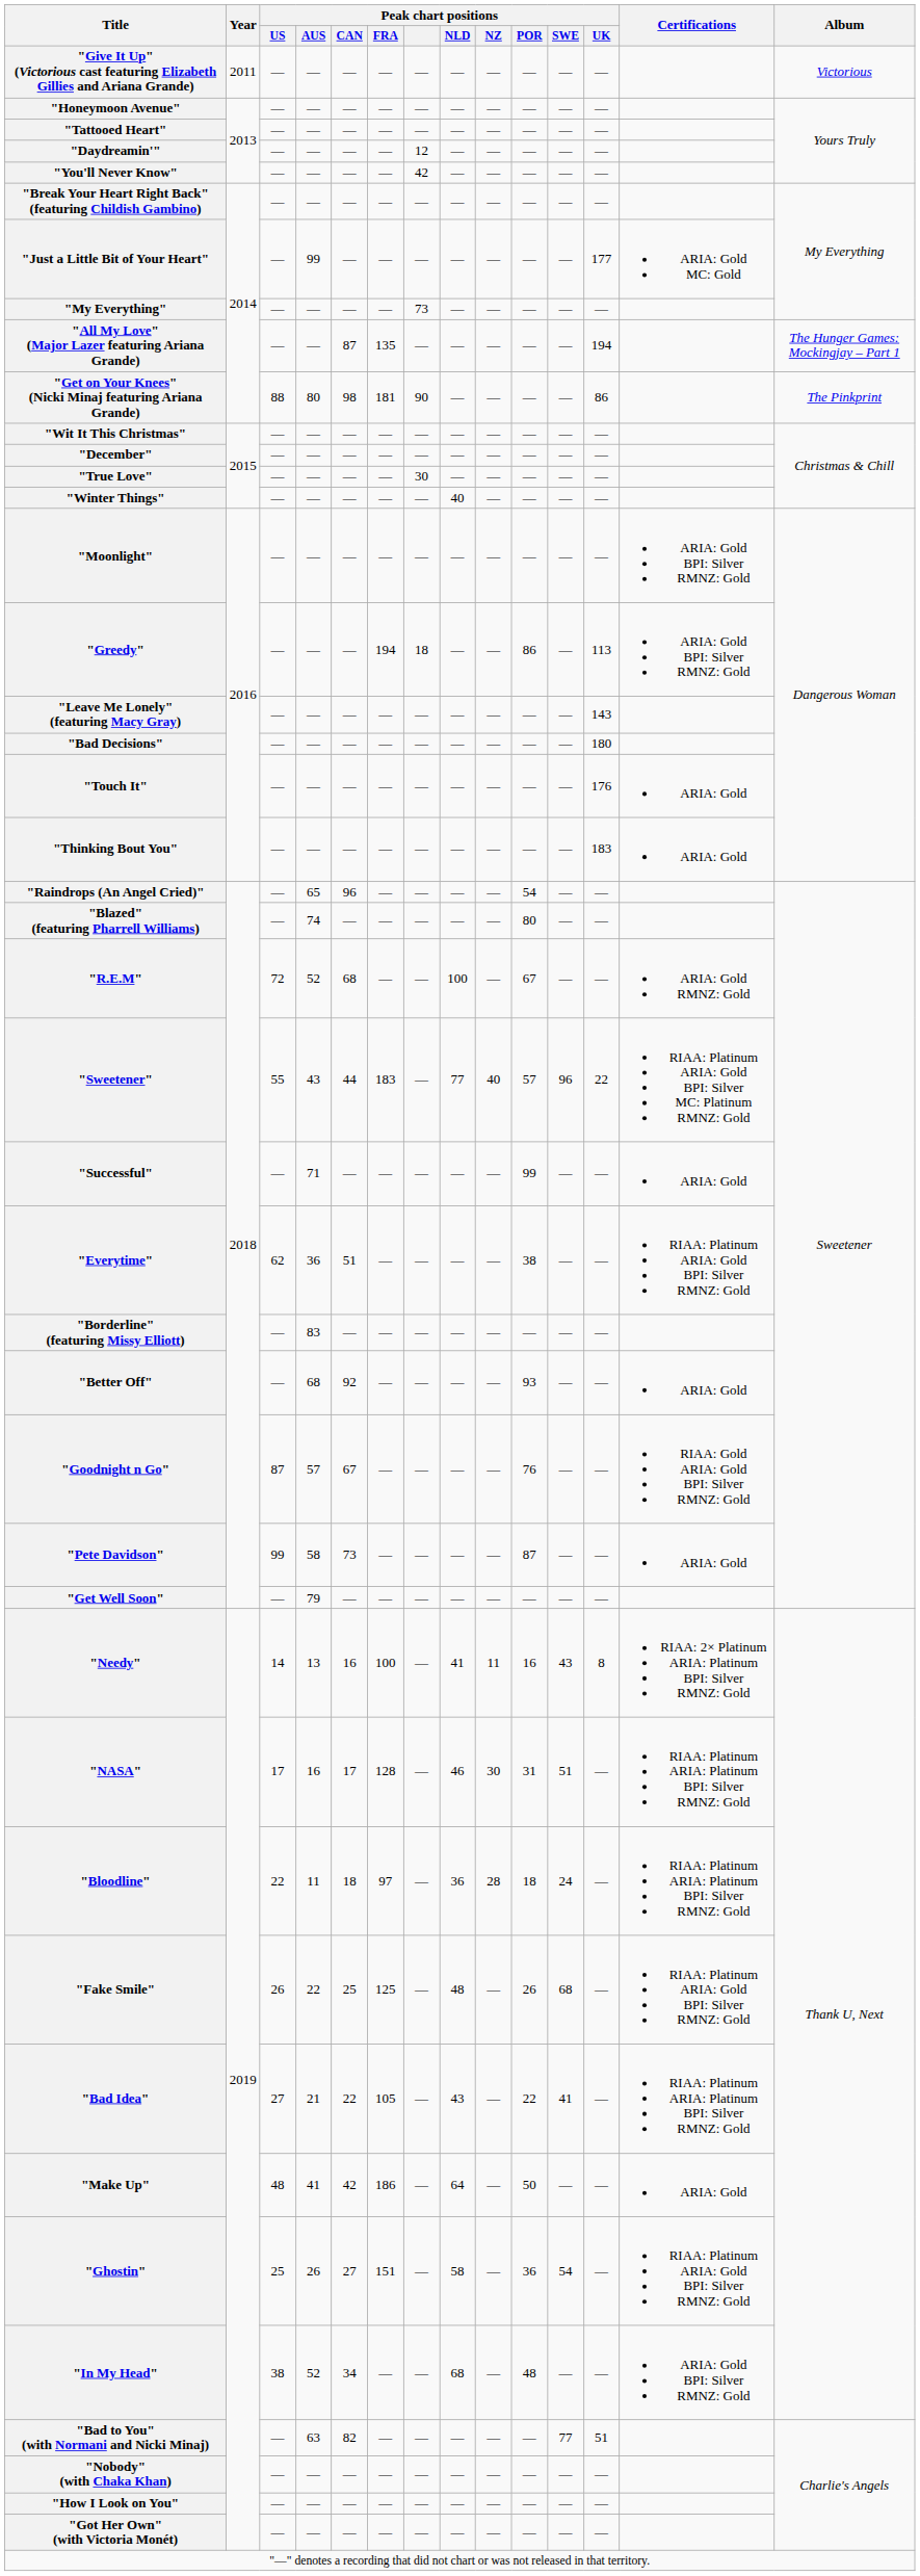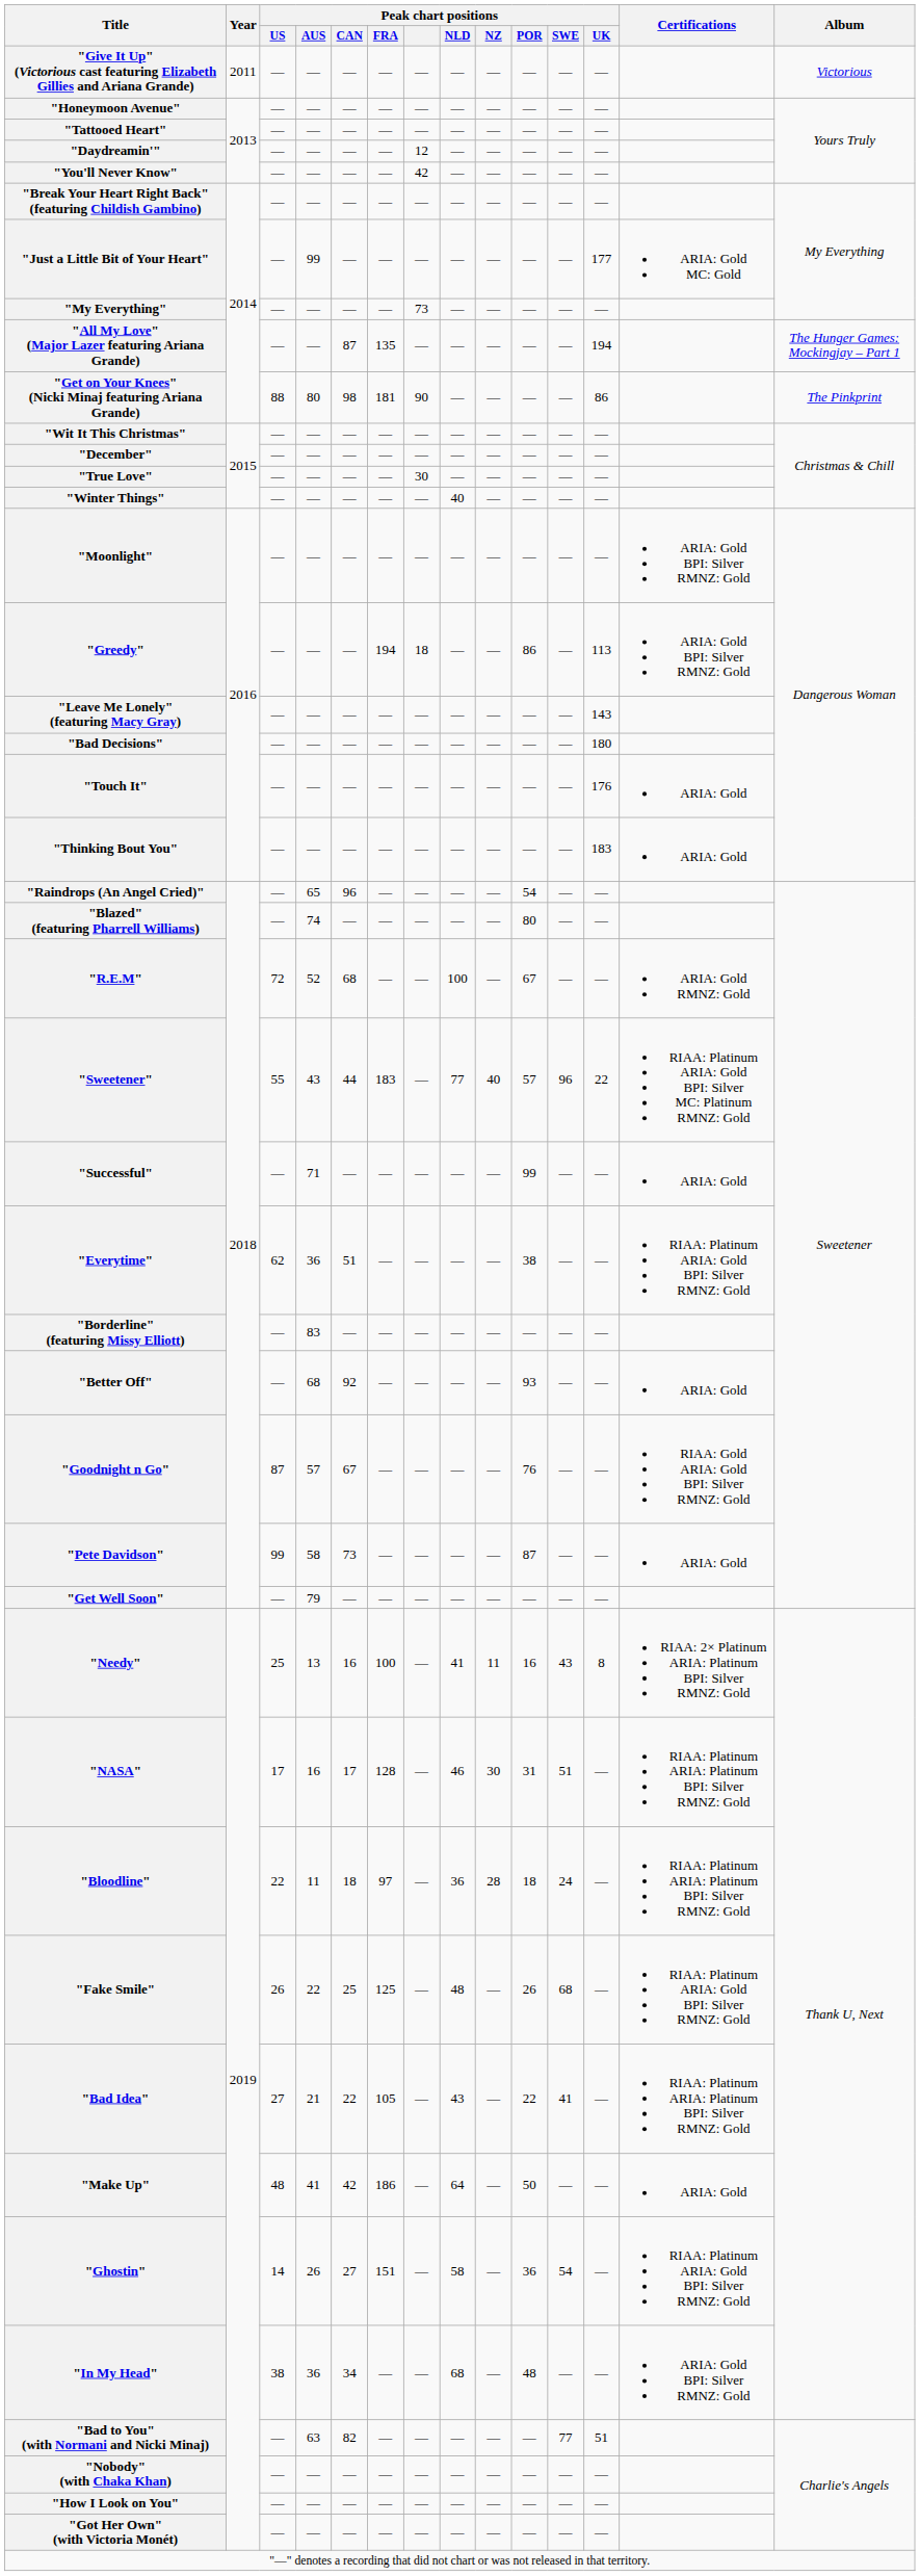 <table class="wikitable plainrowheaders" style="text-align:center;">
 <tr>
 <th scope="col" rowspan="2" style="width:16em;">Title</th>
 <th scope="col" rowspan="2">Year</th>
 <th scope="col" colspan="10">Peak chart positions</th>
 <th scope="col" rowspan="2" style="width:11em;"><a href='#'>Certifications</a></th>
 <th scope="col" rowspan="2" style="width:10em;">Album</th>
 </tr>
 <tr>
 <th scope="col" style="width:2.5em;font-size:90%;"><a href='#'>US</a><br></th>
 <th scope="col" style="width:2.5em;font-size:90%;"><a href='#'>AUS</a><br></th>
 <th scope="col" style="width:2.5em;font-size:90%;"><a href='#'>CAN</a><br></th>
 <th scope="col" style="width:2.5em;font-size:90%;"><a href='#'>FRA</a><br></th>
 <th scope="col" style="width:2.5em;font-size:90%;"><a href='#'></a><br></th>
 <th scope="col" style="width:2.5em;font-size:90%;"><a href='#'>NLD</a><br></th>
 <th scope="col" style="width:2.5em;font-size:90%;"><a href='#'>NZ</a><br></th>
 <th scope="col" style="width:2.5em;font-size:90%;"><a href='#'>POR</a><br></th>
 <th scope="col" style="width:2.5em;font-size:90%;"><a href='#'>SWE</a><br></th>
 <th scope="col" style="width:2.5em;font-size:90%;"><a href='#'>UK</a><br></th>
 </tr>
 <tr>
 <th scope="row">"<a href='#'>Give It Up</a>"<br><span>(<em>Victorious</em> cast featuring <a href='#'>Elizabeth Gillies</a> and Ariana Grande)</span></th>
 <td>2011</td>
 <td>—</td>
 <td>—</td>
 <td>—</td>
 <td>—</td>
 <td>—</td>
 <td>—</td>
 <td>—</td>
 <td>—</td>
 <td>—</td>
 <td>—</td>
 <td></td>
 <td><em><a href='#'>Victorious</a></em></td>
 </tr>
 <tr>
 <th scope="row">"Honeymoon Avenue"</th>
 <td rowspan="4">2013</td>
 <td>—</td>
 <td>—</td>
 <td>—</td>
 <td>—</td>
 <td>—</td>
 <td>—</td>
 <td>—</td>
 <td>—</td>
 <td>—</td>
 <td>—</td>
 <td></td>
 <td rowspan="4"><em>Yours Truly</em></td>
 </tr>
 <tr>
 <th scope="row">"Tattooed Heart"</th>
 <td>—</td>
 <td>—</td>
 <td>—</td>
 <td>—</td>
 <td>—</td>
 <td>—</td>
 <td>—</td>
 <td>—</td>
 <td>—</td>
 <td>—</td>
 <td></td>
 </tr>
 <tr>
 <th scope="row">"Daydreamin'"</th>
 <td>—</td>
 <td>—</td>
 <td>—</td>
 <td>—</td>
 <td>12</td>
 <td>—</td>
 <td>—</td>
 <td>—</td>
 <td>—</td>
 <td>—</td>
 <td></td>
 </tr>
 <tr>
 <th scope="row">"You'll Never Know"</th>
 <td>—</td>
 <td>—</td>
 <td>—</td>
 <td>—</td>
 <td>42</td>
 <td>—</td>
 <td>—</td>
 <td>—</td>
 <td>—</td>
 <td>—</td>
 <td></td>
 </tr>
 <tr>
 <th scope="row">"Break Your Heart Right Back"<br><span>(featuring <a href='#'>Childish Gambino</a>)</span></th>
 <td rowspan="5">2014</td>
 <td>—</td>
 <td>—</td>
 <td>—</td>
 <td>—</td>
 <td>—</td>
 <td>—</td>
 <td>—</td>
 <td>—</td>
 <td>—</td>
 <td>—</td>
 <td></td>
 <td rowspan="3"><em>My Everything</em></td>
 </tr>
 <tr>
 <th scope="row">"Just a Little Bit of Your Heart"</th>
 <td>—</td>
 <td>99</td>
 <td>—</td>
 <td>—</td>
 <td>—</td>
 <td>—</td>
 <td>—</td>
 <td>—</td>
 <td>—</td>
 <td>177</td>
 <td><br><ul><li>ARIA: Gold</li><li>MC: Gold</li></ul></td>
 </tr>
 <tr>
 <th scope="row">"My Everything"</th>
 <td>—</td>
 <td>—</td>
 <td>—</td>
 <td>—</td>
 <td>73</td>
 <td>—</td>
 <td>—</td>
 <td>—</td>
 <td>—</td>
 <td>—</td>
 <td></td>
 </tr>
 <tr>
 <th scope="row">"<a href='#'>All My Love</a>"<br><span>(<a href='#'>Major Lazer</a> featuring Ariana Grande)</span></th>
 <td>—</td>
 <td>—</td>
 <td>87</td>
 <td>135</td>
 <td>—</td>
 <td>—</td>
 <td>—</td>
 <td>—</td>
 <td>—</td>
 <td>194</td>
 <td></td>
 <td><em><a href='#'>The Hunger Games: Mockingjay – Part 1</a></em></td>
 </tr>
 <tr>
 <th scope="row">"<a href='#'>Get on Your Knees</a>"<br><span>(Nicki Minaj featuring Ariana Grande)</span></th>
 <td>88</td>
 <td>80</td>
 <td>98</td>
 <td>181</td>
 <td>90</td>
 <td>—</td>
 <td>—</td>
 <td>—</td>
 <td>—</td>
 <td>86</td>
 <td></td>
 <td><em><a href='#'>The Pinkprint</a></em></td>
 </tr>
 <tr>
 <th scope="row">"Wit It This Christmas"</th>
 <td rowspan="4">2015</td>
 <td>—</td>
 <td>—</td>
 <td>—</td>
 <td>—</td>
 <td>—</td>
 <td>—</td>
 <td>—</td>
 <td>—</td>
 <td>—</td>
 <td>—</td>
 <td></td>
 <td rowspan="4"><em>Christmas & Chill</em></td>
 </tr>
 <tr>
 <th scope="row">"December"</th>
 <td>—</td>
 <td>—</td>
 <td>—</td>
 <td>—</td>
 <td>—</td>
 <td>—</td>
 <td>—</td>
 <td>—</td>
 <td>—</td>
 <td>—</td>
 <td></td>
 </tr>
 <tr>
 <th scope="row">"True Love"</th>
 <td>—</td>
 <td>—</td>
 <td>—</td>
 <td>—</td>
 <td>30</td>
 <td>—</td>
 <td>—</td>
 <td>—</td>
 <td>—</td>
 <td>—</td>
 <td></td>
 </tr>
 <tr>
 <th scope="row">"Winter Things"</th>
 <td>—</td>
 <td>—</td>
 <td>—</td>
 <td>—</td>
 <td>—</td>
 <td>40</td>
 <td>—</td>
 <td>—</td>
 <td>—</td>
 <td>—</td>
 <td></td>
 </tr>
 <tr>
 <th scope="row">"Moonlight"</th>
 <td rowspan="6">2016</td>
 <td>—</td>
 <td>—</td>
 <td>—</td>
 <td>—</td>
 <td>—</td>
 <td>—</td>
 <td>—</td>
 <td>—</td>
 <td>—</td>
 <td>—</td>
 <td><br><ul><li>ARIA: Gold</li><li>BPI: Silver</li><li>RMNZ: Gold</li></ul></td>
 <td rowspan="6"><em>Dangerous Woman</em></td>
 </tr>
 <tr>
 <th scope="row">"<a href='#'>Greedy</a>"</th>
 <td>—</td>
 <td>—</td>
 <td>—</td>
 <td>194</td>
 <td>18</td>
 <td>—</td>
 <td>—</td>
 <td>86</td>
 <td>—</td>
 <td>113</td>
 <td><br><ul><li>ARIA: Gold</li><li>BPI: Silver</li><li>RMNZ: Gold</li></ul></td>
 </tr>
 <tr>
 <th scope="row">"Leave Me Lonely"<br><span>(featuring <a href='#'>Macy Gray</a>)</span></th>
 <td>—</td>
 <td>—</td>
 <td>—</td>
 <td>—</td>
 <td>—</td>
 <td>—</td>
 <td>—</td>
 <td>—</td>
 <td>—</td>
 <td>143</td>
 <td></td>
 </tr>
 <tr>
 <th scope="row">"Bad Decisions"</th>
 <td>—</td>
 <td>—</td>
 <td>—</td>
 <td>—</td>
 <td>—</td>
 <td>—</td>
 <td>—</td>
 <td>—</td>
 <td>—</td>
 <td>180</td>
 <td></td>
 </tr>
 <tr>
 <th scope="row">"Touch It"</th>
 <td>—</td>
 <td>—</td>
 <td>—</td>
 <td>—</td>
 <td>—</td>
 <td>—</td>
 <td>—</td>
 <td>—</td>
 <td>—</td>
 <td>176</td>
 <td><br><ul><li>ARIA: Gold</li></ul></td>
 </tr>
 <tr>
 <th scope="row">"Thinking Bout You"</th>
 <td>—</td>
 <td>—</td>
 <td>—</td>
 <td>—</td>
 <td>—</td>
 <td>—</td>
 <td>—</td>
 <td>—</td>
 <td>—</td>
 <td>183</td>
 <td><br><ul><li>ARIA: Gold</li></ul></td>
 </tr>
 <tr>
 <th scope="row">"Raindrops (An Angel Cried)"</th>
 <td rowspan="11">2018</td>
 <td>—</td>
 <td>65</td>
 <td>96</td>
 <td>—</td>
 <td>—</td>
 <td>—</td>
 <td>—</td>
 <td>54</td>
 <td>—</td>
 <td>—</td>
 <td></td>
 <td rowspan="11"><em>Sweetener</em></td>
 </tr>
 <tr>
 <th scope="row">"Blazed"<br><span>(featuring <a href='#'>Pharrell Williams</a>)</span></th>
 <td>—</td>
 <td>74</td>
 <td>—</td>
 <td>—</td>
 <td>—</td>
 <td>—</td>
 <td>—</td>
 <td>80</td>
 <td>—</td>
 <td>—</td>
 <td></td>
 </tr>
 <tr>
 <th scope="row">"<a href='#'>R.E.M</a>"</th>
 <td>72</td>
 <td>52</td>
 <td>68</td>
 <td>—</td>
 <td>—</td>
 <td>100</td>
 <td>—</td>
 <td>67</td>
 <td>—</td>
 <td>—</td>
 <td><br><ul><li>ARIA: Gold</li><li>RMNZ: Gold</li></ul></td>
 </tr>
 <tr>
 <th scope="row">"<a href='#'>Sweetener</a>"</th>
 <td>55</td>
 <td>43</td>
 <td>44</td>
 <td>183</td>
 <td>—</td>
 <td>77</td>
 <td>40</td>
 <td>57</td>
 <td>96</td>
 <td>22</td>
 <td><br><ul><li>RIAA: Platinum</li><li>ARIA: Gold</li><li>BPI: Silver</li><li>MC: Platinum</li><li>RMNZ: Gold</li></ul></td>
 </tr>
 <tr>
 <th scope="row">"Successful"</th>
 <td>—</td>
 <td>71</td>
 <td>—</td>
 <td>—</td>
 <td>—</td>
 <td>—</td>
 <td>—</td>
 <td>99</td>
 <td>—</td>
 <td>—</td>
 <td><br><ul><li>ARIA: Gold</li></ul></td>
 </tr>
 <tr>
 <th scope="row">"<a href='#'>Everytime</a>"</th>
 <td>62</td>
 <td>36</td>
 <td>51</td>
 <td>—</td>
 <td>—</td>
 <td>—</td>
 <td>—</td>
 <td>38</td>
 <td>—</td>
 <td>—</td>
 <td><br><ul><li>RIAA: Platinum</li><li>ARIA: Gold</li><li>BPI: Silver</li><li>RMNZ: Gold</li></ul></td>
 </tr>
 <tr>
 <th scope="row">"Borderline"<br><span>(featuring <a href='#'>Missy Elliott</a>)</span></th>
 <td>—</td>
 <td>83</td>
 <td>—</td>
 <td>—</td>
 <td>—</td>
 <td>—</td>
 <td>—</td>
 <td>—</td>
 <td>—</td>
 <td>—</td>
 <td></td>
 </tr>
 <tr>
 <th scope="row">"Better Off"</th>
 <td>—</td>
 <td>68</td>
 <td>92</td>
 <td>—</td>
 <td>—</td>
 <td>—</td>
 <td>—</td>
 <td>93</td>
 <td>—</td>
 <td>—</td>
 <td><br><ul><li>ARIA: Gold</li></ul></td>
 </tr>
 <tr>
 <th scope="row">"<a href='#'>Goodnight n Go</a>"</th>
 <td>87</td>
 <td>57</td>
 <td>67</td>
 <td>—</td>
 <td>—</td>
 <td>—</td>
 <td>—</td>
 <td>76</td>
 <td>—</td>
 <td>—</td>
 <td><br><ul><li>RIAA: Gold</li><li>ARIA: Gold</li><li>BPI: Silver</li><li>RMNZ: Gold</li></ul></td>
 </tr>
 <tr>
 <th scope="row">"<a href='#'>Pete Davidson</a>"</th>
 <td>99</td>
 <td>58</td>
 <td>73</td>
 <td>—</td>
 <td>—</td>
 <td>—</td>
 <td>—</td>
 <td>87</td>
 <td>—</td>
 <td>—</td>
 <td><br><ul><li>ARIA: Gold</li></ul></td>
 </tr>
 <tr>
 <th scope="row">"<a href='#'>Get Well Soon</a>"</th>
 <td>—</td>
 <td>79</td>
 <td>—</td>
 <td>—</td>
 <td>—</td>
 <td>—</td>
 <td>—</td>
 <td>—</td>
 <td>—</td>
 <td>—</td>
 <td></td>
 </tr>
 <tr>
 <th scope="row">"<a href='#'>Needy</a>"</th>
 <td rowspan="12">2019</td>
-<td>14</td>
+<td>25</td>
 <td>13</td>
 <td>16</td>
 <td>100</td>
 <td>—</td>
 <td>41</td>
 <td>11</td>
 <td>16</td>
 <td>43</td>
 <td>8</td>
 <td><br><ul><li>RIAA: 2× Platinum</li><li>ARIA: Platinum</li><li>BPI: Silver</li><li>RMNZ: Gold</li></ul></td>
 <td rowspan="8"><em>Thank U, Next</em></td>
 </tr>
 <tr>
 <th scope="row">"<a href='#'>NASA</a>"</th>
 <td>17</td>
 <td>16</td>
 <td>17</td>
 <td>128</td>
 <td>—</td>
 <td>46</td>
 <td>30</td>
 <td>31</td>
 <td>51</td>
 <td>—</td>
 <td><br><ul><li>RIAA: Platinum</li><li>ARIA: Platinum</li><li>BPI: Silver</li><li>RMNZ: Gold</li></ul></td>
 </tr>
 <tr>
 <th scope="row">"<a href='#'>Bloodline</a>"</th>
 <td>22</td>
 <td>11</td>
 <td>18</td>
 <td>97</td>
 <td>—</td>
 <td>36</td>
 <td>28</td>
 <td>18</td>
 <td>24</td>
 <td>—</td>
 <td><br><ul><li>RIAA: Platinum</li><li>ARIA: Platinum</li><li>BPI: Silver</li><li>RMNZ: Gold</li></ul></td>
 </tr>
 <tr>
 <th scope="row">"Fake Smile"</th>
 <td>26</td>
 <td>22</td>
 <td>25</td>
 <td>125</td>
 <td>—</td>
 <td>48</td>
 <td>—</td>
 <td>26</td>
 <td>68</td>
 <td>—</td>
 <td><br><ul><li>RIAA: Platinum</li><li>ARIA: Gold</li><li>BPI: Silver</li><li>RMNZ: Gold</li></ul></td>
 </tr>
 <tr>
 <th scope="row">"<a href='#'>Bad Idea</a>"</th>
 <td>27</td>
 <td>21</td>
 <td>22</td>
 <td>105</td>
 <td>—</td>
 <td>43</td>
 <td>—</td>
 <td>22</td>
 <td>41</td>
 <td>—</td>
 <td><br><ul><li>RIAA: Platinum</li><li>ARIA: Platinum</li><li>BPI: Silver</li><li>RMNZ: Gold</li></ul></td>
 </tr>
 <tr>
 <th scope="row">"Make Up"</th>
 <td>48</td>
 <td>41</td>
 <td>42</td>
 <td>186</td>
 <td>—</td>
 <td>64</td>
 <td>—</td>
 <td>50</td>
 <td>—</td>
 <td>—</td>
 <td><br><ul><li>ARIA: Gold</li></ul></td>
 </tr>
 <tr>
 <th scope="row">"<a href='#'>Ghostin</a>"</th>
-<td>25</td>
+<td>14</td>
 <td>26</td>
 <td>27</td>
 <td>151</td>
 <td>—</td>
 <td>58</td>
 <td>—</td>
 <td>36</td>
 <td>54</td>
 <td>—</td>
 <td><br><ul><li>RIAA: Platinum</li><li>ARIA: Gold</li><li>BPI: Silver</li><li>RMNZ: Gold</li></ul></td>
 </tr>
 <tr>
 <th scope="row">"<a href='#'>In My Head</a>"</th>
 <td>38</td>
-<td>52</td>
+<td>36</td>
 <td>34</td>
 <td>—</td>
 <td>—</td>
 <td>68</td>
 <td>—</td>
 <td>48</td>
 <td>—</td>
 <td>—</td>
 <td><br><ul><li>ARIA: Gold</li><li>BPI: Silver</li><li>RMNZ: Gold</li></ul></td>
 </tr>
 <tr>
 <th scope="row">"Bad to You"<br><span>(with <a href='#'>Normani</a> and Nicki Minaj)</span></th>
 <td>—</td>
 <td>63</td>
 <td>82</td>
 <td>—</td>
 <td>—</td>
 <td>—</td>
 <td>—</td>
 <td>—</td>
 <td>77</td>
 <td>51</td>
 <td></td>
 <td rowspan="4"><em>Charlie's Angels</em></td>
 </tr>
 <tr>
 <th scope="row">"Nobody"<br><span>(with <a href='#'>Chaka Khan</a>)</span></th>
 <td>—</td>
 <td>—</td>
 <td>—</td>
 <td>—</td>
 <td>—</td>
 <td>—</td>
 <td>—</td>
 <td>—</td>
 <td>—</td>
 <td>—</td>
 <td></td>
 </tr>
 <tr>
 <th scope="row">"How I Look on You"</th>
 <td>—</td>
 <td>—</td>
 <td>—</td>
 <td>—</td>
 <td>—</td>
 <td>—</td>
 <td>—</td>
 <td>—</td>
 <td>—</td>
 <td>—</td>
 <td></td>
 </tr>
 <tr>
 <th scope="row">"Got Her Own"<br><span>(with Victoria Monét)</span></th>
 <td>—</td>
 <td>—</td>
 <td>—</td>
 <td>—</td>
 <td>—</td>
 <td>—</td>
 <td>—</td>
 <td>—</td>
 <td>—</td>
 <td>—</td>
 <td></td>
 </tr>
 <tr>
 <td colspan="14" style="font-size:90%">"—" denotes a recording that did not chart or was not released in that territory.</td>
 </tr>
 </table>
